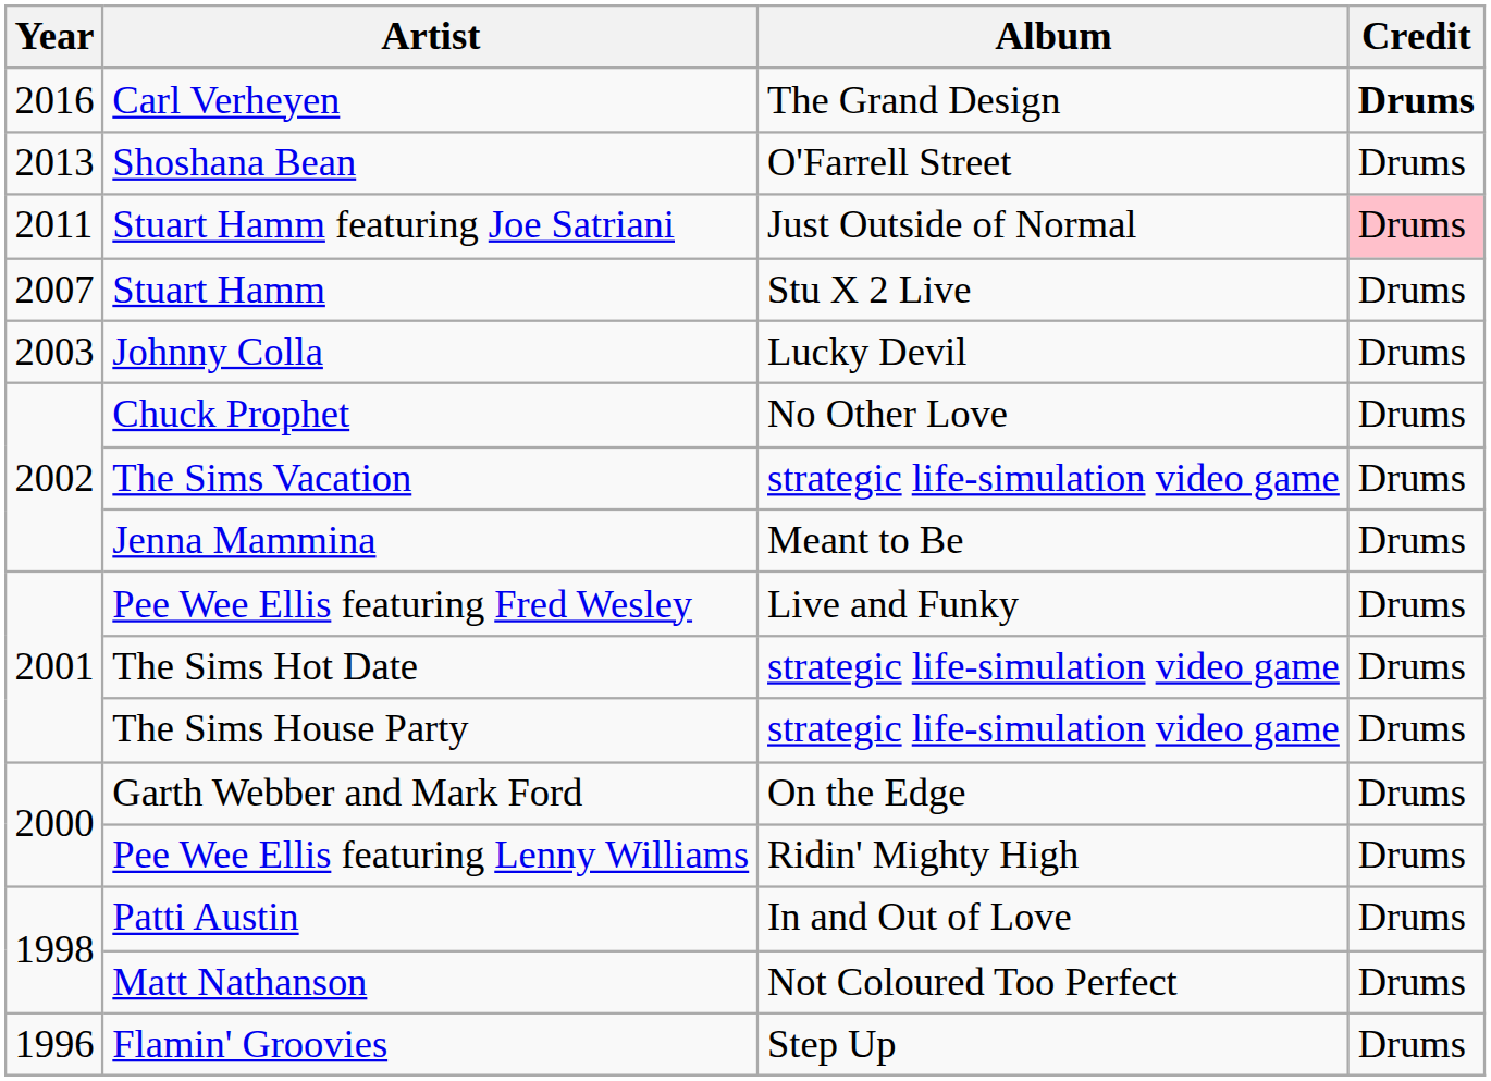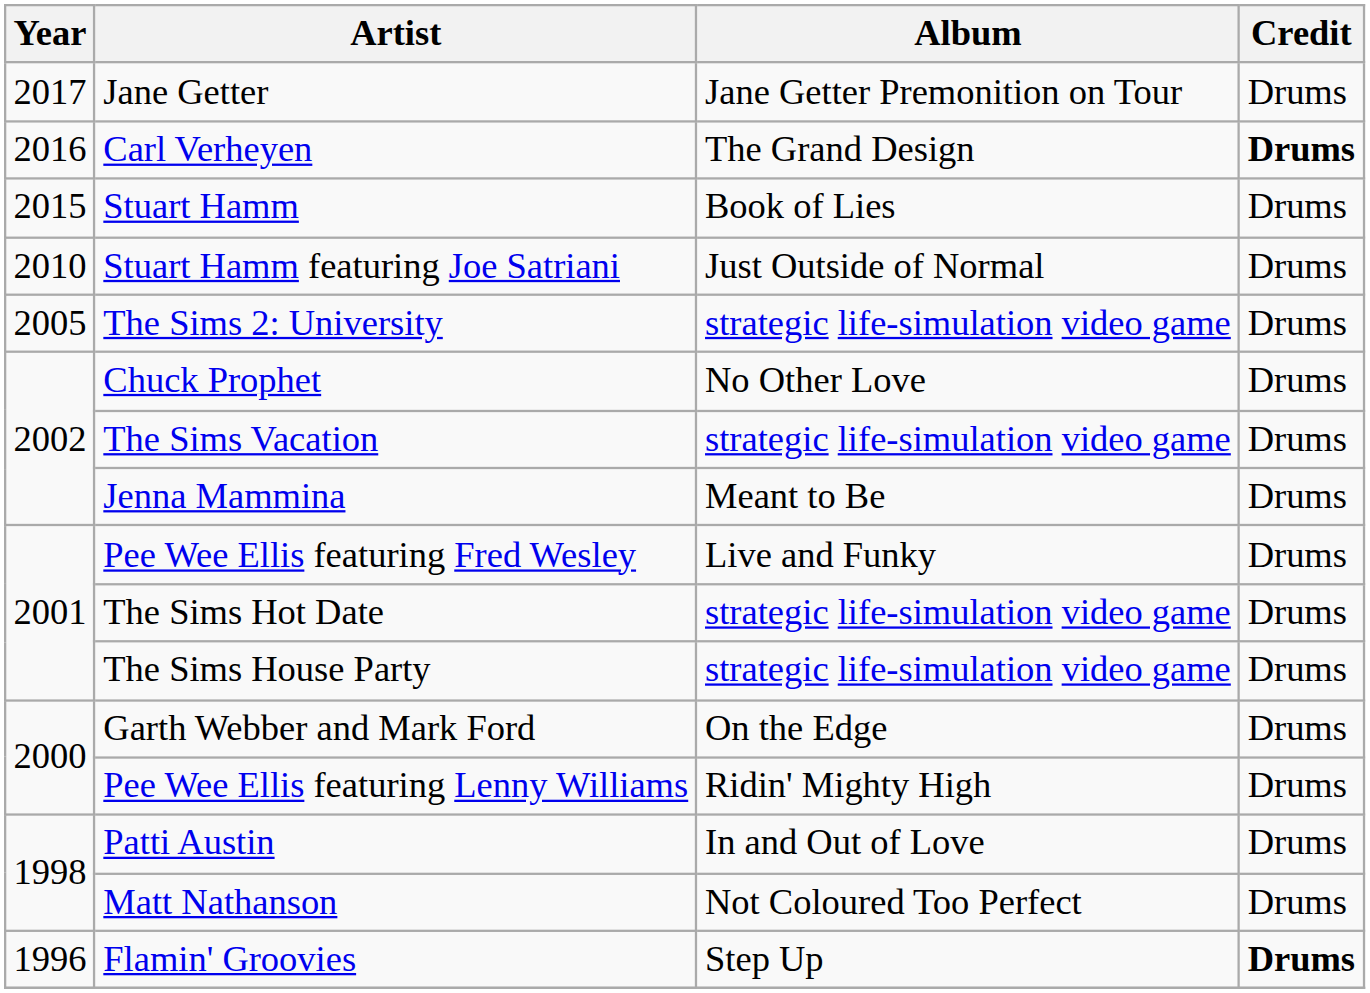 <table class="wikitable">
 <tr>
 <th>Year</th>
 <th>Artist</th>
 <th>Album</th>
 <th>Credit</th>
 </tr>
 <tr>
+<td rowspan="1">2017</td>
+<td>Jane Getter</td>
+<td>Jane Getter Premonition on Tour</td>
+<td>Drums</td>
+</tr>
+<tr>
 <td rowspan="1">2016</td>
 <td><a href='#'>Carl Verheyen</a></td>
 <td>The Grand Design</td>
 <td><strong>Drums</strong></td>
 </tr>
 <tr>
-<td rowspan="1">2013</td>
-<td><a href='#'>Shoshana Bean</a></td>
-<td>O'Farrell Street</td>
+<td rowspan="1">2015</td>
+<td><a href='#'>Stuart Hamm</a></td>
+<td>Book of Lies</td>
 <td>Drums</td>
 </tr>
 <tr>
-<td rowspan="1">2011</td>
+<td rowspan="1">2010</td>
 <td><a href='#'>Stuart Hamm</a> featuring <a href='#'>Joe Satriani</a></td>
 <td>Just Outside of Normal</td>
-<td style="background: pink;">Drums</td>
-</tr>
-<tr>
-<td rowspan="1">2007</td>
-<td><a href='#'>Stuart Hamm</a></td>
-<td>Stu X 2 Live</td>
 <td>Drums</td>
 </tr>
 <tr>
-<td rowspan="1">2003</td>
-<td><a href='#'>Johnny Colla</a></td>
-<td>Lucky Devil</td>
+<td rowspan="1">2005</td>
+<td><a href='#'>The Sims 2: University</a></td>
+<td><a href='#'>strategic</a> <a href='#'>life-simulation</a> <a href='#'>video game</a></td>
 <td>Drums</td>
 </tr>
 <tr>
 <td rowspan="3">2002</td>
 <td><a href='#'>Chuck Prophet</a></td>
 <td>No Other Love</td>
 <td>Drums</td>
 </tr>
 <tr>
 <td><a href='#'>The Sims Vacation</a></td>
 <td><a href='#'>strategic</a> <a href='#'>life-simulation</a> <a href='#'>video game</a></td>
 <td>Drums</td>
 </tr>
 <tr>
 <td><a href='#'>Jenna Mammina</a></td>
 <td>Meant to Be</td>
 <td>Drums</td>
 </tr>
 <tr>
 <td rowspan="3">2001</td>
 <td><a href='#'>Pee Wee Ellis</a> featuring <a href='#'>Fred Wesley</a></td>
 <td>Live and Funky</td>
 <td>Drums</td>
 </tr>
 <tr>
 <td>The Sims Hot Date</td>
 <td><a href='#'>strategic</a> <a href='#'>life-simulation</a> <a href='#'>video game</a></td>
 <td>Drums</td>
 </tr>
 <tr>
 <td>The Sims House Party</td>
 <td><a href='#'>strategic</a> <a href='#'>life-simulation</a> <a href='#'>video game</a></td>
 <td>Drums</td>
 </tr>
 <tr>
 <td rowspan="2">2000</td>
 <td>Garth Webber and Mark Ford</td>
 <td>On the Edge</td>
 <td>Drums</td>
 </tr>
 <tr>
 <td><a href='#'>Pee Wee Ellis</a> featuring <a href='#'>Lenny Williams</a></td>
 <td>Ridin' Mighty High</td>
 <td>Drums</td>
 </tr>
 <tr>
 <td rowspan="2">1998</td>
 <td><a href='#'>Patti Austin</a></td>
 <td>In and Out of Love</td>
 <td>Drums</td>
 </tr>
 <tr>
 <td><a href='#'>Matt Nathanson</a></td>
 <td>Not Coloured Too Perfect</td>
 <td>Drums</td>
 </tr>
 <tr>
 <td rowspan="1">1996</td>
 <td><a href='#'>Flamin' Groovies</a></td>
 <td>Step Up</td>
-<td>Drums</td>
+<td><strong>Drums</strong></td>
 </tr>
 <tr>
 </tr>
 </table>
